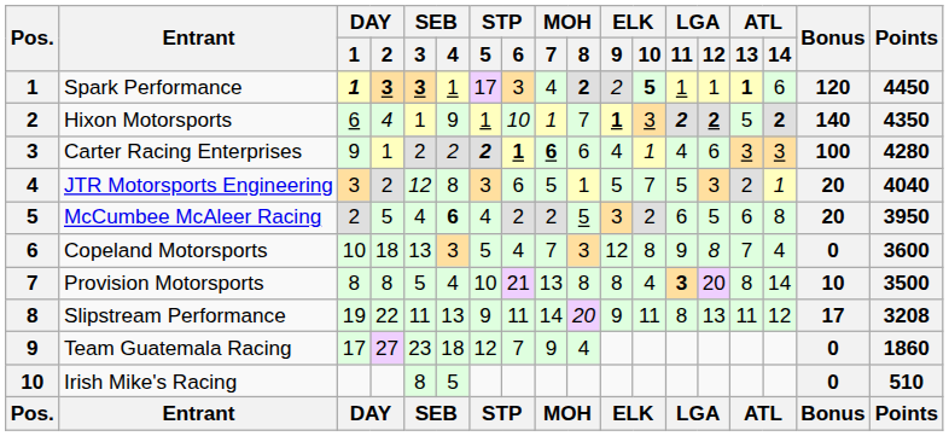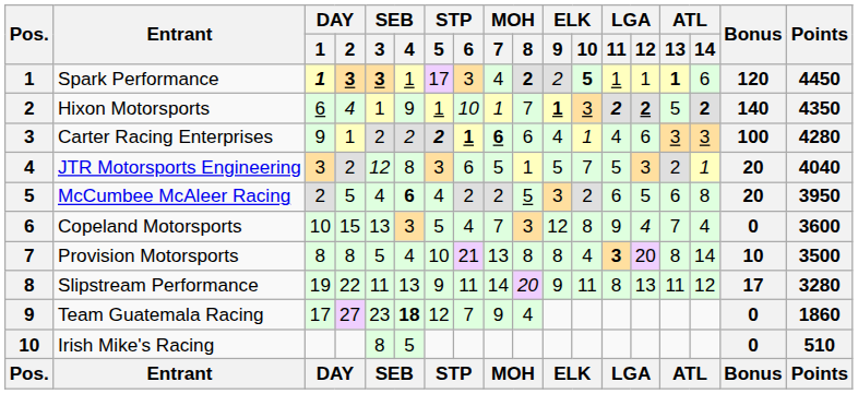 <table class="wikitable" style="font-size:85%;">
 <tr>
 <th rowspan="2">Pos.</th>
 <th rowspan="2">Entrant</th>
 <th colspan="2">DAY</th>
 <th colspan="2">SEB</th>
 <th colspan="2">STP</th>
 <th colspan="2">MOH</th>
 <th colspan="2">ELK</th>
 <th colspan="2">LGA</th>
 <th colspan="2">ATL</th>
 <th rowspan="2">Bonus</th>
 <th rowspan="2">Points</th>
 </tr>
 <tr>
 <th>1</th>
 <th>2</th>
 <th>3</th>
 <th>4</th>
 <th>5</th>
 <th>6</th>
 <th>7</th>
 <th>8</th>
 <th>9</th>
 <th>10</th>
 <th>11</th>
 <th>12</th>
 <th>13</th>
 <th>14</th>
 </tr>
 <tr>
 <th>1</th>
 <td>Spark Performance</td>
 <td style="background:#ffffbf;" align="center"><strong><em>1</em></strong></td>
 <td style="background:#ffdf9f;" align="center"><strong><u>3</u></strong></td>
 <td style="background:#ffdf9f;" align="center"><strong><u>3</u></strong></td>
 <td style="background:#ffffbf;" align="center"><u>1</u></td>
 <td style="background:#efcfff;" align="center">17</td>
 <td style="background:#ffdf9f;" align="center">3</td>
 <td style="background:#dfffdf;" align="center">4</td>
 <td style="background:#dfdfdf;" align="center"><strong>2</strong></td>
 <td style="background:#dfdfdf;" align="center"><em>2</em></td>
 <td style="background:#dfffdf;" align="center"><strong>5</strong></td>
 <td style="background:#ffffbf;" align="center"><u>1</u></td>
 <td style="background:#ffffbf;" align="center">1</td>
 <td style="background:#ffffbf;" align="center"><strong>1</strong></td>
 <td style="background:#dfffdf;" align="center">6</td>
 <th>120</th>
 <th>4450</th>
 </tr>
 <tr>
 <th>2</th>
 <td>Hixon Motorsports</td>
 <td style="background:#dfffdf;" align="center"><u>6</u></td>
 <td style="background:#dfffdf;" align="center"><em>4</em></td>
 <td style="background:#ffffbf;" align="center">1</td>
 <td style="background:#dfffdf;" align="center">9</td>
 <td style="background:#ffffbf;" align="center"><u>1</u></td>
 <td style="background:#dfffdf;" align="center"><em>10</em></td>
 <td style="background:#ffffbf;" align="center"><em>1</em></td>
 <td style="background:#dfffdf;" align="center">7</td>
 <td style="background:#ffffbf;" align="center"><strong><u>1</u></strong></td>
 <td style="background:#ffdf9f;" align="center"><u>3</u></td>
 <td style="background:#dfdfdf;" align="center"><strong><em>2</em></strong></td>
 <td style="background:#dfdfdf;" align="center"><strong><u>2</u></strong></td>
 <td style="background:#dfffdf;" align="center">5</td>
 <td style="background:#dfdfdf;" align="center"><strong>2</strong></td>
 <th>140</th>
 <th>4350</th>
 </tr>
 <tr>
 <th>3</th>
 <td>Carter Racing Enterprises</td>
 <td style="background:#dfffdf;" align="center">9</td>
 <td style="background:#ffffbf;" align="center">1</td>
 <td style="background:#dfdfdf;" align="center">2</td>
 <td style="background:#dfdfdf;" align="center"><em>2</em></td>
 <td style="background:#dfdfdf;" align="center"><strong><em>2</em></strong></td>
 <td style="background:#ffffbf;" align="center"><strong><u>1</u></strong></td>
 <td style="background:#dfffdf;" align="center"><strong><u>6</u></strong></td>
 <td style="background:#dfffdf;" align="center">6</td>
 <td style="background:#dfffdf;" align="center">4</td>
 <td style="background:#ffffbf;" align="center"><em>1</em></td>
 <td style="background:#dfffdf;" align="center">4</td>
 <td style="background:#dfffdf;" align="center">6</td>
 <td style="background:#ffdf9f;" align="center"><u>3</u></td>
 <td style="background:#ffdf9f;" align="center"><u>3</u></td>
 <th>100</th>
 <th>4280</th>
 </tr>
 <tr>
 <th>4</th>
 <td><a href='#'>JTR Motorsports Engineering</a></td>
 <td style="background:#ffdf9f;" align="center">3</td>
 <td style="background:#dfdfdf;" align="center">2</td>
 <td style="background:#dfffdf;" align="center"><em>12</em></td>
 <td style="background:#dfffdf;" align="center">8</td>
 <td style="background:#ffdf9f;" align="center">3</td>
 <td style="background:#dfffdf;" align="center">6</td>
 <td style="background:#dfffdf;" align="center">5</td>
 <td style="background:#ffffbf;" align="center">1</td>
 <td style="background:#dfffdf;" align="center">5</td>
 <td style="background:#dfffdf;" align="center">7</td>
 <td style="background:#dfffdf;" align="center">5</td>
 <td style="background:#ffdf9f;" align="center">3</td>
 <td style="background:#dfdfdf;" align="center">2</td>
 <td style="background:#ffffbf;" align="center"><em>1</em></td>
 <th>20</th>
 <th>4040</th>
 </tr>
 <tr>
 <th>5</th>
 <td><a href='#'>McCumbee McAleer Racing</a></td>
 <td style="background:#dfdfdf;" align="center">2</td>
 <td style="background:#dfffdf;" align="center">5</td>
 <td style="background:#dfffdf;" align="center">4</td>
 <td style="background:#dfffdf;" align="center"><strong>6</strong></td>
 <td style="background:#dfffdf;" align="center">4</td>
 <td style="background:#dfdfdf;" align="center">2</td>
 <td style="background:#dfdfdf;" align="center">2</td>
 <td style="background:#dfffdf;" align="center"><u>5</u></td>
 <td style="background:#ffdf9f;" align="center">3</td>
 <td style="background:#dfdfdf;" align="center">2</td>
 <td style="background:#dfffdf;" align="center">6</td>
 <td style="background:#dfffdf;" align="center">5</td>
 <td style="background:#dfffdf;" align="center">6</td>
 <td style="background:#dfffdf;" align="center">8</td>
 <th>20</th>
 <th>3950</th>
 </tr>
 <tr>
 <th>6</th>
 <td>Copeland Motorsports</td>
 <td style="background:#dfffdf;" align="center">10</td>
-<td style="background:#dfffdf;" align="center">18</td>
+<td style="background:#dfffdf;" align="center">15</td>
 <td style="background:#dfffdf;" align="center">13</td>
 <td style="background:#ffdf9f;" align="center">3</td>
 <td style="background:#dfffdf;" align="center">5</td>
 <td style="background:#dfffdf;" align="center">4</td>
 <td style="background:#dfffdf;" align="center">7</td>
 <td style="background:#ffdf9f;" align="center">3</td>
 <td style="background:#dfffdf;" align="center">12</td>
 <td style="background:#dfffdf;" align="center">8</td>
 <td style="background:#dfffdf;" align="center">9</td>
-<td style="background:#dfffdf;" align="center"><em>8</em></td>
+<td style="background:#dfffdf;" align="center"><em>4</em></td>
 <td style="background:#dfffdf;" align="center">7</td>
 <td style="background:#dfffdf;" align="center">4</td>
 <th>0</th>
 <th>3600</th>
 </tr>
 <tr>
 <th>7</th>
 <td>Provision Motorsports</td>
 <td style="background:#dfffdf;" align="center">8</td>
 <td style="background:#dfffdf;" align="center">8</td>
 <td style="background:#dfffdf;" align="center">5</td>
 <td style="background:#dfffdf;" align="center">4</td>
 <td style="background:#dfffdf;" align="center">10</td>
 <td style="background:#efcfff;" align="center">21</td>
 <td style="background:#dfffdf;" align="center">13</td>
 <td style="background:#dfffdf;" align="center">8</td>
 <td style="background:#dfffdf;" align="center">8</td>
 <td style="background:#dfffdf;" align="center">4</td>
 <td style="background:#ffdf9f;" align="center"><strong>3</strong></td>
 <td style="background:#efcfff;" align="center">20</td>
 <td style="background:#dfffdf;" align="center">8</td>
 <td style="background:#dfffdf;" align="center">14</td>
 <th>10</th>
 <th>3500</th>
 </tr>
 <tr>
 <th>8</th>
 <td>Slipstream Performance</td>
 <td style="background:#dfffdf;" align="center">19</td>
 <td style="background:#dfffdf;" align="center">22</td>
 <td style="background:#dfffdf;" align="center">11</td>
 <td style="background:#dfffdf;" align="center">13</td>
 <td style="background:#dfffdf;" align="center">9</td>
 <td style="background:#dfffdf;" align="center">11</td>
 <td style="background:#dfffdf;" align="center">14</td>
 <td style="background:#efcfff;" align="center"><em>20</em></td>
 <td style="background:#dfffdf;" align="center">9</td>
 <td style="background:#dfffdf;" align="center">11</td>
 <td style="background:#dfffdf;" align="center">8</td>
 <td style="background:#dfffdf;" align="center">13</td>
 <td style="background:#dfffdf;" align="center">11</td>
 <td style="background:#dfffdf;" align="center">12</td>
 <th>17</th>
-<th>3208</th>
+<th>3280</th>
 </tr>
 <tr>
 <th>9</th>
 <td>Team Guatemala Racing</td>
 <td style="background:#dfffdf;" align="center">17</td>
 <td style="background:#efcfff;" align="center">27</td>
 <td style="background:#dfffdf;" align="center">23</td>
-<td style="background:#dfffdf;" align="center">18</td>
+<td style="background:#dfffdf;" align="center"><strong>18</strong></td>
 <td style="background:#dfffdf;" align="center">12</td>
 <td style="background:#dfffdf;" align="center">7</td>
 <td style="background:#dfffdf;" align="center">9</td>
 <td style="background:#dfffdf;" align="center">4</td>
 <td></td>
 <td></td>
 <td></td>
 <td></td>
 <td></td>
 <td></td>
 <th>0</th>
 <th>1860</th>
 </tr>
 <tr>
 <th>10</th>
 <td>Irish Mike's Racing</td>
 <td></td>
 <td></td>
 <td style="background:#dfffdf;" align="center">8</td>
 <td style="background:#dfffdf;" align="center">5</td>
 <td></td>
 <td></td>
 <td></td>
 <td></td>
 <td></td>
 <td></td>
 <td></td>
 <td></td>
 <td></td>
 <td></td>
 <th>0</th>
 <th>510</th>
 </tr>
 <tr>
 <th>Pos.</th>
 <th>Entrant</th>
 <th colspan="2">DAY</th>
 <th colspan="2">SEB</th>
 <th colspan="2">STP</th>
 <th colspan="2">MOH</th>
 <th colspan="2">ELK</th>
 <th colspan="2">LGA</th>
 <th colspan="2">ATL</th>
 <th>Bonus</th>
 <th>Points</th>
 </tr>
 </table>
